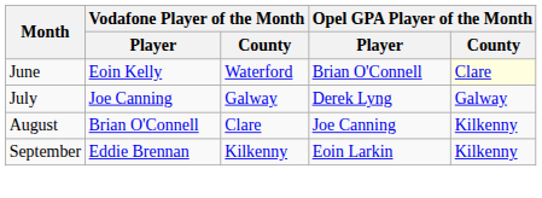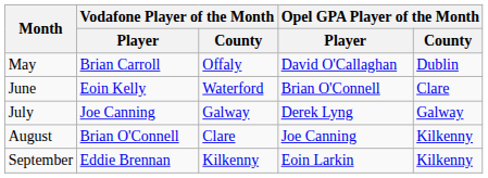 <table class="wikitable">
 <tr>
 <th rowspan="2">Month</th>
 <th colspan="2">Vodafone Player of the Month</th>
 <th colspan="2">Opel GPA Player of the Month</th>
 </tr>
 <tr>
 <th>Player</th>
 <th>County</th>
 <th>Player</th>
 <th>County</th>
 </tr>
 <tr>
+<td>May</td>
+<td><a href='#'>Brian Carroll</a></td>
+<td><a href='#'>Offaly</a></td>
+<td><a href='#'>David O'Callaghan</a></td>
+<td><a href='#'>Dublin</a></td>
+</tr>
+<tr>
 <td>June</td>
 <td><a href='#'>Eoin Kelly</a></td>
 <td><a href='#'>Waterford</a></td>
 <td><a href='#'>Brian O'Connell</a></td>
-<td style="background: lightyellow;"><a href='#'>Clare</a></td>
+<td><a href='#'>Clare</a></td>
 </tr>
 <tr>
 <td>July</td>
 <td><a href='#'>Joe Canning</a></td>
 <td><a href='#'>Galway</a></td>
 <td><a href='#'>Derek Lyng</a></td>
 <td><a href='#'>Galway</a></td>
 </tr>
 <tr>
 <td>August</td>
 <td><a href='#'>Brian O'Connell</a></td>
 <td><a href='#'>Clare</a></td>
 <td><a href='#'>Joe Canning</a></td>
 <td><a href='#'>Kilkenny</a></td>
 </tr>
 <tr>
 <td>September</td>
 <td><a href='#'>Eddie Brennan</a></td>
 <td><a href='#'>Kilkenny</a></td>
 <td><a href='#'>Eoin Larkin</a></td>
 <td><a href='#'>Kilkenny</a></td>
 </tr>
 </table>
